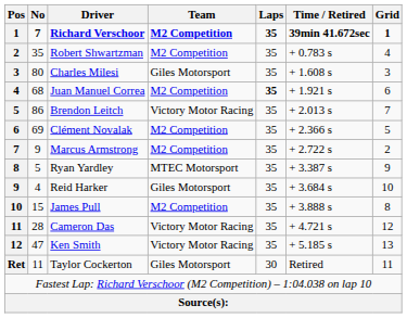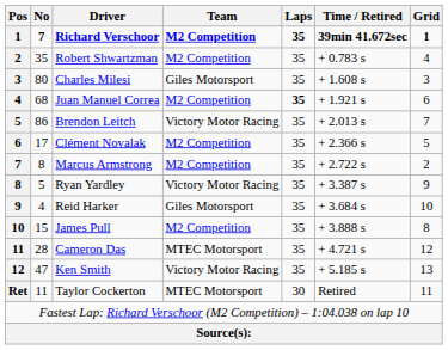 <table class="wikitable" style="font-size: 85%">
 <tr>
 <th>Pos</th>
 <th>No</th>
 <th>Driver</th>
 <th>Team</th>
 <th>Laps</th>
 <th>Time / Retired</th>
 <th>Grid</th>
 </tr>
 <tr>
 <th>1</th>
 <td style="text-align:center;"><strong>7</strong></td>
 <td> <strong><a href='#'>Richard Verschoor</a></strong></td>
 <td><strong><a href='#'>M2 Competition</a></strong></td>
 <td style="text-align:center;"><strong>35</strong></td>
 <td><strong>39min 41.672sec</strong></td>
 <td style="text-align:center;"><strong>1</strong></td>
 </tr>
 <tr>
 <th>2</th>
 <td style="text-align:center;">35</td>
 <td> <a href='#'>Robert Shwartzman</a></td>
 <td><a href='#'>M2 Competition</a></td>
 <td style="text-align:center;">35</td>
 <td>+ 0.783 s</td>
 <td style="text-align:center;">4</td>
 </tr>
 <tr>
 <th>3</th>
 <td style="text-align:center;">80</td>
 <td> <a href='#'>Charles Milesi</a></td>
 <td>Giles Motorsport</td>
 <td style="text-align:center;">35</td>
 <td>+ 1.608 s</td>
 <td style="text-align:center;">3</td>
 </tr>
 <tr>
 <th>4</th>
 <td style="text-align:center;">68</td>
 <td> <a href='#'>Juan Manuel Correa</a></td>
 <td><a href='#'>M2 Competition</a></td>
 <td style="text-align:center;"><strong>35</strong></td>
 <td>+ 1.921 s</td>
 <td style="text-align:center;">6</td>
 </tr>
 <tr>
 <th>5</th>
 <td style="text-align:center;">86</td>
 <td> <a href='#'>Brendon Leitch</a></td>
 <td>Victory Motor Racing</td>
 <td style="text-align:center;">35</td>
 <td>+ 2.013 s</td>
 <td style="text-align:center;">7</td>
 </tr>
 <tr>
 <th>6</th>
-<td style="text-align:center;">69</td>
+<td style="text-align:center;">17</td>
 <td> <a href='#'>Clément Novalak</a></td>
 <td><a href='#'>M2 Competition</a></td>
 <td style="text-align:center;">35</td>
 <td>+ 2.366 s</td>
 <td style="text-align:center;">5</td>
 </tr>
 <tr>
 <th>7</th>
-<td style="text-align:center;">9</td>
+<td style="text-align:center;">8</td>
 <td> <a href='#'>Marcus Armstrong</a></td>
 <td><a href='#'>M2 Competition</a></td>
 <td style="text-align:center;">35</td>
 <td>+ 2.722 s</td>
 <td style="text-align:center;">2</td>
 </tr>
 <tr>
 <th>8</th>
 <td style="text-align:center;">5</td>
 <td> Ryan Yardley</td>
-<td>MTEC Motorsport</td>
+<td>Victory Motor Racing</td>
 <td style="text-align:center;">35</td>
 <td>+ 3.387 s</td>
 <td style="text-align:center;">9</td>
 </tr>
 <tr>
 <th>9</th>
 <td style="text-align:center;">4</td>
 <td> Reid Harker</td>
 <td>Giles Motorsport</td>
 <td style="text-align:center;">35</td>
 <td>+ 3.684 s</td>
 <td style="text-align:center;">10</td>
 </tr>
 <tr>
 <th>10</th>
 <td style="text-align:center;">15</td>
 <td> <a href='#'>James Pull</a></td>
 <td><a href='#'>M2 Competition</a></td>
 <td style="text-align:center;">35</td>
 <td>+ 3.888 s</td>
 <td style="text-align:center;">8</td>
 </tr>
 <tr>
 <th>11</th>
 <td style="text-align:center;">28</td>
 <td> <a href='#'>Cameron Das</a></td>
-<td>Victory Motor Racing</td>
+<td>MTEC Motorsport</td>
 <td style="text-align:center;">35</td>
 <td>+ 4.721 s</td>
 <td style="text-align:center;">12</td>
 </tr>
 <tr>
 <th>12</th>
 <td style="text-align:center;">47</td>
 <td> <a href='#'>Ken Smith</a></td>
 <td>Victory Motor Racing</td>
 <td style="text-align:center;">35</td>
 <td>+ 5.185 s</td>
 <td style="text-align:center;">13</td>
 </tr>
 <tr>
 <th>Ret</th>
 <td style="text-align:center;">11</td>
 <td> Taylor Cockerton</td>
-<td>Giles Motorsport</td>
+<td>MTEC Motorsport</td>
 <td style="text-align:center;">30</td>
 <td>Retired</td>
 <td style="text-align:center;">11</td>
 </tr>
 <tr>
 <td colspan="7" style="text-align:center;"><em>Fastest Lap:  <a href='#'>Richard Verschoor</a> (M2 Competition) – 1:04.038 on lap 10</em></td>
 </tr>
 <tr>
 <th colspan="7">Source(s): </th>
 </tr>
 </table>
